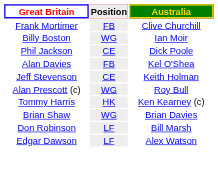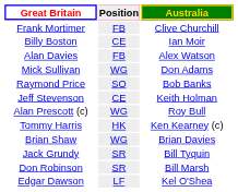 <table align=right style="font-size:90%; margin-left:1em">
 <tr bgcolor=#FF0033>
 <th align="centre" width="126" style="border: 2px solid blue; background: white; color: red">Great Britain</th>
 <th align="center" style="background: #eeeeee; color: black">Position</th>
 <th align="centre" width="126" style="border: 2px solid gold; background: green; color: gold">Australia</th>
 </tr>
 <tr align="center">
 <td><a href='#'>Frank Mortimer</a></td>
 <td style="background: #eeeeee"><a href='#'>FB</a></td>
 <td><a href='#'>Clive Churchill</a></td>
 </tr>
 <tr align="center">
 <td><a href='#'>Billy Boston</a></td>
-<td style="background: #eeeeee"><a href='#'>WG</a></td>
+<td style="background: #eeeeee"><a href='#'>CE</a></td>
 <td><a href='#'>Ian Moir</a></td>
-</tr>
-<tr align="center">
-<td><a href='#'>Phil Jackson</a></td>
-<td style="background: #eeeeee"><a href='#'>CE</a></td>
-<td><a href='#'>Dick Poole</a></td>
 </tr>
 <tr align="center">
 <td><a href='#'>Alan Davies</a></td>
 <td style="background: #eeeeee"><a href='#'>FB</a></td>
-<td><a href='#'>Kel O'Shea</a></td>
+<td><a href='#'>Alex Watson</a></td>
+</tr>
+<tr align="center">
+<td><a href='#'>Mick Sullivan</a></td>
+<td style="background: #eeeeee"><a href='#'>WG</a></td>
+<td><a href='#'>Don Adams</a></td>
+</tr>
+<tr align="center">
+<td><a href='#'>Raymond Price</a></td>
+<td style="background: #eeeeee"><a href='#'>SO</a></td>
+<td><a href='#'>Bob Banks</a></td>
 </tr>
 <tr align="center">
 <td><a href='#'>Jeff Stevenson</a></td>
 <td style="background: #eeeeee"><a href='#'>CE</a></td>
 <td><a href='#'>Keith Holman</a></td>
 </tr>
 <tr align="center">
 <td><a href='#'>Alan Prescott</a> (c)</td>
 <td style="background: #eeeeee"><a href='#'>WG</a></td>
 <td><a href='#'>Roy Bull</a></td>
 </tr>
 <tr align="center">
 <td><a href='#'>Tommy Harris</a></td>
 <td style="background: #eeeeee"><a href='#'>HK</a></td>
 <td><a href='#'>Ken Kearney</a> (c)</td>
 </tr>
 <tr align="center">
 <td><a href='#'>Brian Shaw</a></td>
 <td style="background: #eeeeee"><a href='#'>WG</a></td>
 <td><a href='#'>Brian Davies</a></td>
 </tr>
 <tr align="center">
+<td><a href='#'>Jack Grundy</a></td>
+<td style="background: #eeeeee"><a href='#'>SR</a></td>
+<td><a href='#'>Bill Tyquin</a></td>
+</tr>
+<tr align="center">
 <td><a href='#'>Don Robinson</a></td>
-<td style="background: #eeeeee"><a href='#'>LF</a></td>
+<td style="background: #eeeeee"><a href='#'>SR</a></td>
 <td><a href='#'>Bill Marsh</a></td>
 </tr>
 <tr align="center">
 <td><a href='#'>Edgar Dawson</a></td>
 <td style="background: #eeeeee"><a href='#'>LF</a></td>
-<td><a href='#'>Alex Watson</a></td>
+<td><a href='#'>Kel O'Shea</a></td>
 </tr>
 </table>
